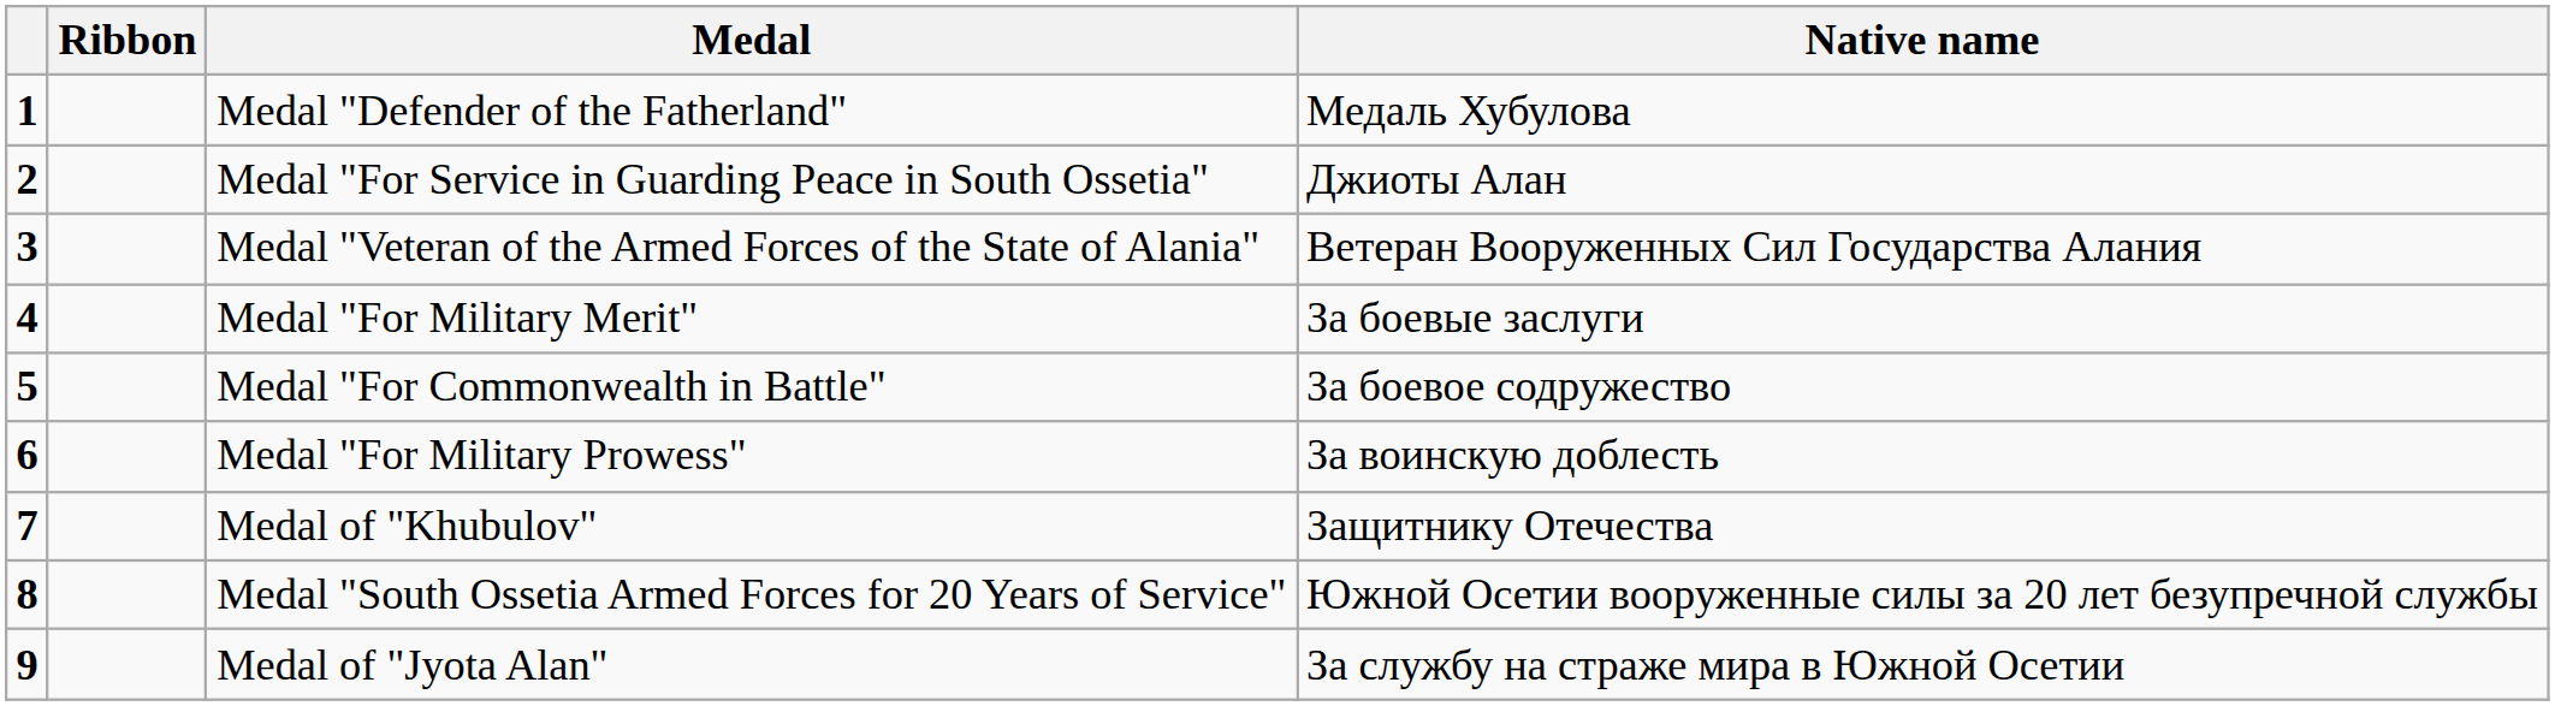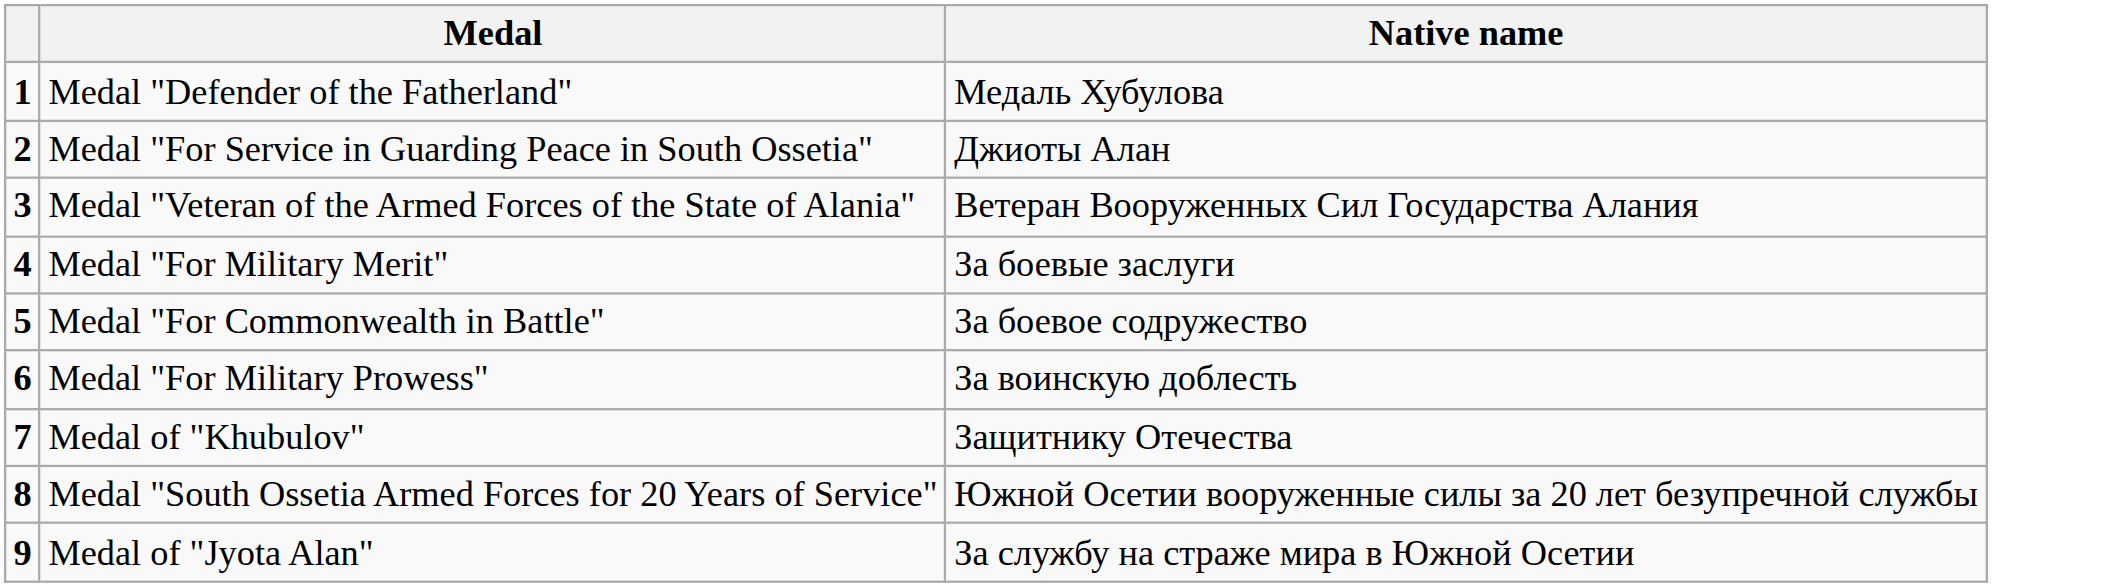 <table class="wikitable">
 <tr>
 <th></th>
-<th><strong>Ribbon</strong></th>
 <th><strong>Medal</strong></th>
 <th><strong>Native name</strong></th>
 </tr>
 <tr>
 <td><strong>1</strong></td>
-<td></td>
 <td>Medal "Defender of the Fatherland"</td>
 <td>Медаль Хубулова</td>
 </tr>
 <tr>
 <td><strong>2</strong></td>
-<td></td>
 <td>Medal "For Service in Guarding Peace in South Ossetia"</td>
 <td>Джиоты Алан</td>
 </tr>
 <tr>
 <td><strong>3</strong></td>
-<td></td>
 <td>Medal "Veteran of the Armed Forces of the State of Alania"</td>
 <td>Ветеран Вооруженных Сил Государства Алания</td>
 </tr>
 <tr>
 <td><strong>4</strong></td>
-<td></td>
 <td>Medal "For Military Merit"</td>
 <td>За боевые заслуги</td>
 </tr>
 <tr>
 <td><strong>5</strong></td>
-<td></td>
 <td>Medal "For Commonwealth in Battle"</td>
 <td>За боевое содружество</td>
 </tr>
 <tr>
 <td><strong>6</strong></td>
-<td></td>
 <td>Medal "For Military Prowess"</td>
 <td>За воинскую доблесть</td>
 </tr>
 <tr>
 <td><strong>7</strong></td>
-<td></td>
 <td>Medal of "Khubulov"</td>
 <td>Защитнику Отечества</td>
 </tr>
 <tr>
 <td><strong>8</strong></td>
-<td></td>
 <td>Medal "South Ossetia Armed Forces for 20 Years of Service"</td>
 <td>Южной Осетии вооруженные силы за 20 лет безупречной службы</td>
 </tr>
 <tr>
 <td><strong>9</strong></td>
-<td></td>
 <td>Medal of "Jyota Alan"</td>
 <td>За службу на страже мира в Южной Осетии</td>
 </tr>
 </table>
